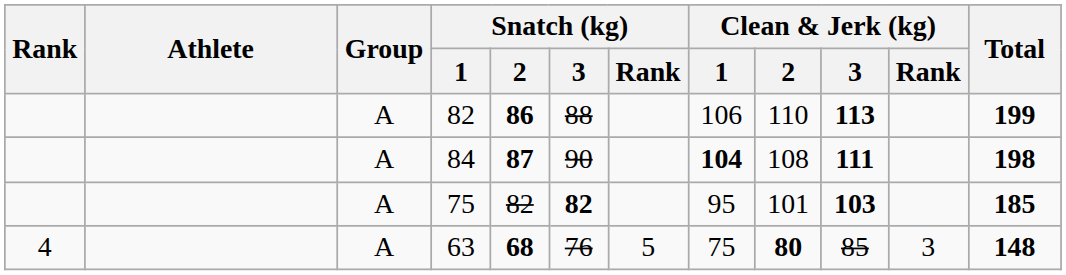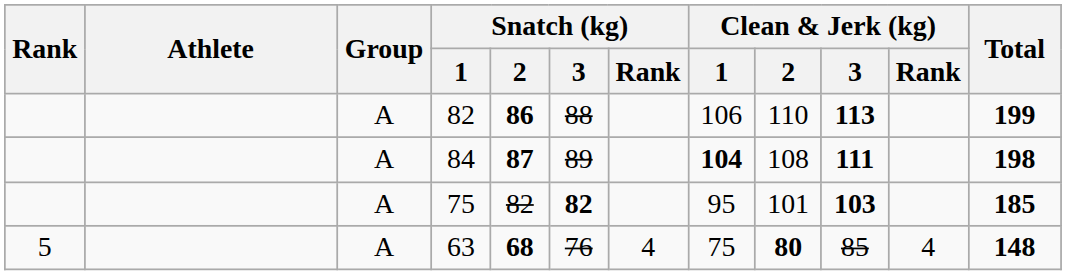 <table class = "wikitable" style="text-align:center;">
 <tr>
 <th rowspan=2 width=40>Rank</th>
 <th rowspan=2 width=250>Athlete</th>
 <th rowspan=2 width=50>Group</th>
 <th colspan=4>Snatch (kg)</th>
 <th colspan=4>Clean & Jerk (kg)</th>
 <th rowspan=2 width=60>Total</th>
 </tr>
 <tr>
 <th width=40>1</th>
 <th width=40>2</th>
 <th width=40>3</th>
 <th width=40>Rank</th>
 <th width=40>1</th>
 <th width=40>2</th>
 <th width=40>3</th>
 <th width=40>Rank</th>
 </tr>
 <tr>
 <td></td>
 <td align=left></td>
 <td>A</td>
 <td>82</td>
 <td><strong>86</strong></td>
 <td><s>88</s></td>
 <td></td>
 <td>106</td>
 <td>110</td>
 <td><strong>113</strong></td>
 <td></td>
 <td><strong>199</strong></td>
 </tr>
 <tr>
 <td></td>
 <td align=left></td>
 <td>A</td>
 <td>84</td>
 <td><strong>87</strong></td>
-<td><s>90</s></td>
+<td><s>89</s></td>
 <td></td>
 <td><strong>104</strong></td>
 <td>108</td>
 <td><strong>111</strong></td>
 <td></td>
 <td><strong>198</strong></td>
 </tr>
 <tr>
 <td></td>
 <td align=left></td>
 <td>A</td>
 <td>75</td>
 <td><s>82</s></td>
 <td><strong>82</strong></td>
 <td></td>
 <td>95</td>
 <td>101</td>
 <td><strong>103</strong></td>
 <td></td>
 <td><strong>185</strong></td>
 </tr>
 <tr>
-<td>4</td>
+<td>5</td>
 <td align=left></td>
 <td>A</td>
 <td>63</td>
 <td><strong>68</strong></td>
 <td><s>76</s></td>
-<td>5</td>
+<td>4</td>
 <td>75</td>
 <td><strong>80</strong></td>
 <td><s>85</s></td>
-<td>3</td>
+<td>4</td>
 <td><strong>148</strong></td>
 </tr>
 </table>
